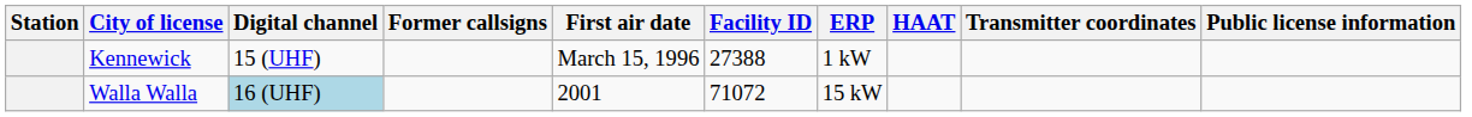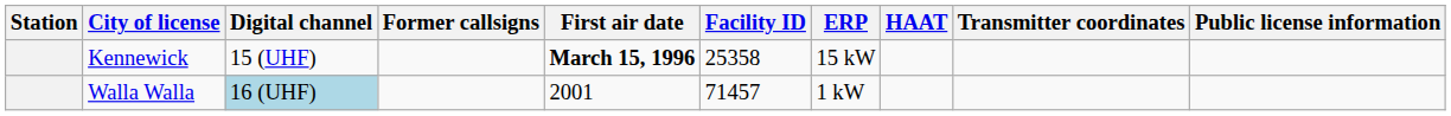 <table class="wikitable">
 <tr>
 <th scope = "col">Station</th>
 <th scope = "col"><a href='#'>City of license</a></th>
 <th scope = "col">Digital channel</th>
 <th scope = "col">Former callsigns</th>
 <th scope = "col">First air date</th>
 <th scope = "col"><a href='#'>Facility ID</a></th>
 <th scope = "col"><a href='#'>ERP</a></th>
 <th scope = "col"><a href='#'>HAAT</a></th>
 <th scope = "col">Transmitter coordinates</th>
 <th scope = "col">Public license information</th>
 </tr>
 <tr style="vertical-align: center; text-align: left;">
 <th scope = "row"></th>
 <td><a href='#'>Kennewick</a></td>
 <td>15 (<a href='#'>UHF</a>)</td>
 <td></td>
-<td>March 15, 1996</td>
-<td>27388</td>
-<td>1 kW</td>
+<td><strong>March 15, 1996</strong></td>
+<td>25358</td>
+<td>15 kW</td>
 <td></td>
 <td></td>
 <td></td>
 </tr>
 <tr style="vertical-align: center; text-align: left;">
 <th scope = "row"></th>
 <td><a href='#'>Walla Walla</a></td>
 <td style="background: lightblue;">16 (UHF)</td>
 <td></td>
 <td>2001</td>
-<td>71072</td>
-<td>15 kW</td>
+<td>71457</td>
+<td>1 kW</td>
 <td></td>
 <td></td>
 <td></td>
 </tr>
 </table>
